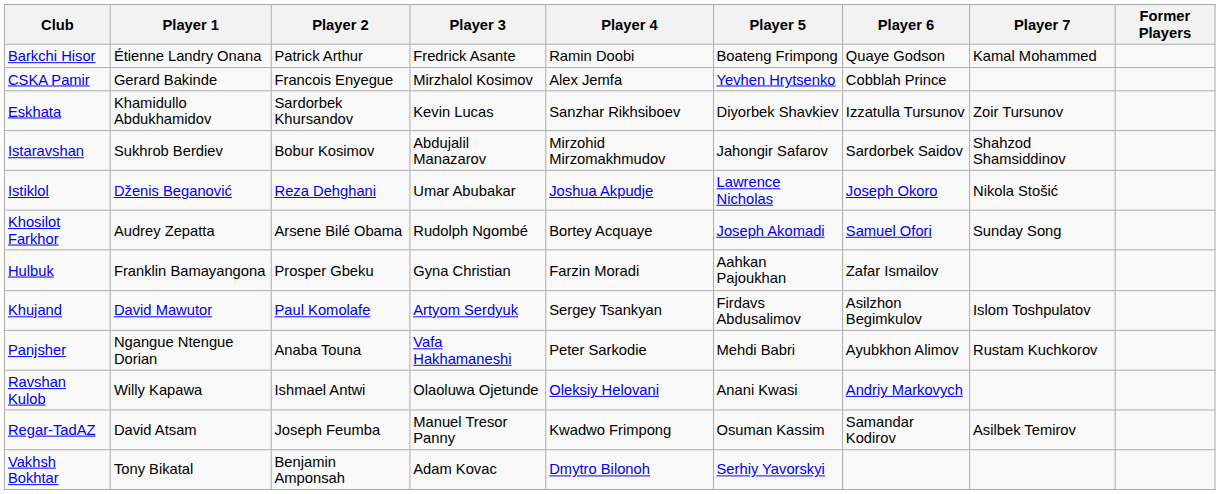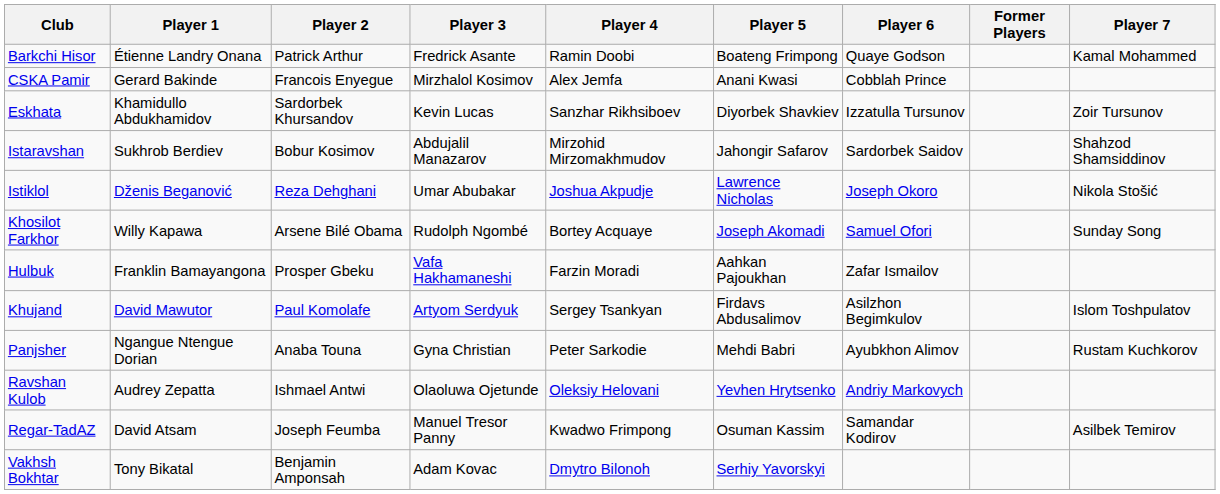 <table class="wikitable" style="font-size:95%;">
 <tr>
 <th>Club</th>
 <th>Player 1</th>
 <th>Player 2</th>
 <th>Player 3</th>
 <th>Player 4</th>
 <th>Player 5</th>
 <th>Player 6</th>
+<th>Former Players</th>
 <th>Player 7</th>
-<th>Former Players</th>
 </tr>
 <tr>
 <td><a href='#'>Barkchi Hisor</a></td>
 <td> Étienne Landry Onana</td>
 <td> Patrick Arthur</td>
 <td> Fredrick Asante</td>
 <td> Ramin Doobi</td>
 <td> Boateng Frimpong</td>
 <td> Quaye Godson</td>
+<td></td>
 <td> Kamal Mohammed</td>
-<td></td>
 </tr>
 <tr>
 <td><a href='#'>CSKA Pamir</a></td>
 <td> Gerard Bakinde</td>
 <td> Francois Enyegue</td>
 <td> Mirzhalol Kosimov</td>
 <td> Alex Jemfa</td>
-<td> <a href='#'>Yevhen Hrytsenko</a></td>
+<td> Anani Kwasi</td>
 <td> Cobblah Prince</td>
 <td></td>
 <td></td>
 </tr>
 <tr>
 <td><a href='#'>Eskhata</a></td>
 <td> Khamidullo Abdukhamidov</td>
 <td> Sardorbek Khursandov</td>
 <td> Kevin Lucas</td>
 <td> Sanzhar Rikhsiboev</td>
 <td> Diyorbek Shavkiev</td>
 <td> Izzatulla Tursunov</td>
+<td></td>
 <td> Zoir Tursunov</td>
-<td></td>
 </tr>
 <tr>
 <td><a href='#'>Istaravshan</a></td>
 <td> Sukhrob Berdiev</td>
 <td> Bobur Kosimov</td>
 <td> Abdujalil Manazarov</td>
 <td> Mirzohid Mirzomakhmudov</td>
 <td> Jahongir Safarov</td>
 <td> Sardorbek Saidov</td>
+<td></td>
 <td> Shahzod Shamsiddinov</td>
-<td></td>
 </tr>
 <tr>
 <td><a href='#'>Istiklol</a></td>
 <td> <a href='#'>Dženis Beganović</a></td>
 <td> <a href='#'>Reza Dehghani</a></td>
 <td> Umar Abubakar</td>
 <td> <a href='#'>Joshua Akpudje</a></td>
 <td> <a href='#'>Lawrence Nicholas</a></td>
 <td> <a href='#'>Joseph Okoro</a></td>
+<td></td>
 <td> Nikola Stošić</td>
-<td></td>
 </tr>
 <tr>
 <td><a href='#'>Khosilot Farkhor</a></td>
-<td> Audrey Zepatta</td>
+<td> Willy Kapawa</td>
 <td> Arsene Bilé Obama</td>
 <td> Rudolph Ngombé</td>
 <td> Bortey Acquaye</td>
 <td> <a href='#'>Joseph Akomadi</a></td>
 <td> <a href='#'>Samuel Ofori</a></td>
+<td></td>
 <td> Sunday Song</td>
-<td></td>
 </tr>
 <tr>
 <td><a href='#'>Hulbuk</a></td>
 <td> Franklin Bamayangona</td>
 <td> Prosper Gbeku</td>
-<td> Gyna Christian</td>
+<td> <a href='#'>Vafa Hakhamaneshi</a></td>
 <td> Farzin Moradi</td>
 <td> Aahkan Pajoukhan</td>
 <td> Zafar Ismailov</td>
 <td></td>
 <td></td>
 </tr>
 <tr>
 <td><a href='#'>Khujand</a></td>
 <td> <a href='#'>David Mawutor</a></td>
 <td> <a href='#'>Paul Komolafe</a></td>
 <td> <a href='#'>Artyom Serdyuk</a></td>
 <td> Sergey Tsankyan</td>
 <td> Firdavs Abdusalimov</td>
 <td> Asilzhon Begimkulov</td>
+<td></td>
 <td> Islom Toshpulatov</td>
-<td></td>
 </tr>
 <tr>
 <td><a href='#'>Panjsher</a></td>
 <td> Ngangue Ntengue Dorian</td>
 <td> Anaba Touna</td>
-<td> <a href='#'>Vafa Hakhamaneshi</a></td>
+<td> Gyna Christian</td>
 <td> Peter Sarkodie</td>
 <td> Mehdi Babri</td>
 <td> Ayubkhon Alimov</td>
+<td></td>
 <td> Rustam Kuchkorov</td>
-<td></td>
 </tr>
 <tr>
 <td><a href='#'>Ravshan Kulob</a></td>
-<td> Willy Kapawa</td>
+<td> Audrey Zepatta</td>
 <td> Ishmael Antwi</td>
 <td> Olaoluwa Ojetunde</td>
 <td> <a href='#'>Oleksiy Helovani</a></td>
-<td> Anani Kwasi</td>
+<td> <a href='#'>Yevhen Hrytsenko</a></td>
 <td> <a href='#'>Andriy Markovych</a></td>
 <td></td>
 <td></td>
 </tr>
 <tr>
 <td><a href='#'>Regar-TadAZ</a></td>
 <td> David Atsam</td>
 <td> Joseph Feumba</td>
 <td> Manuel Tresor Panny</td>
 <td> Kwadwo Frimpong</td>
 <td> Osuman Kassim</td>
 <td> Samandar Kodirov</td>
+<td></td>
 <td> Asilbek Temirov</td>
-<td></td>
 </tr>
 <tr>
 <td><a href='#'>Vakhsh Bokhtar</a></td>
 <td> Tony Bikatal</td>
 <td> Benjamin Amponsah</td>
 <td> Adam Kovac</td>
 <td> <a href='#'>Dmytro Bilonoh</a></td>
 <td> <a href='#'>Serhiy Yavorskyi</a></td>
 <td></td>
 <td></td>
 <td></td>
 </tr>
 </table>
